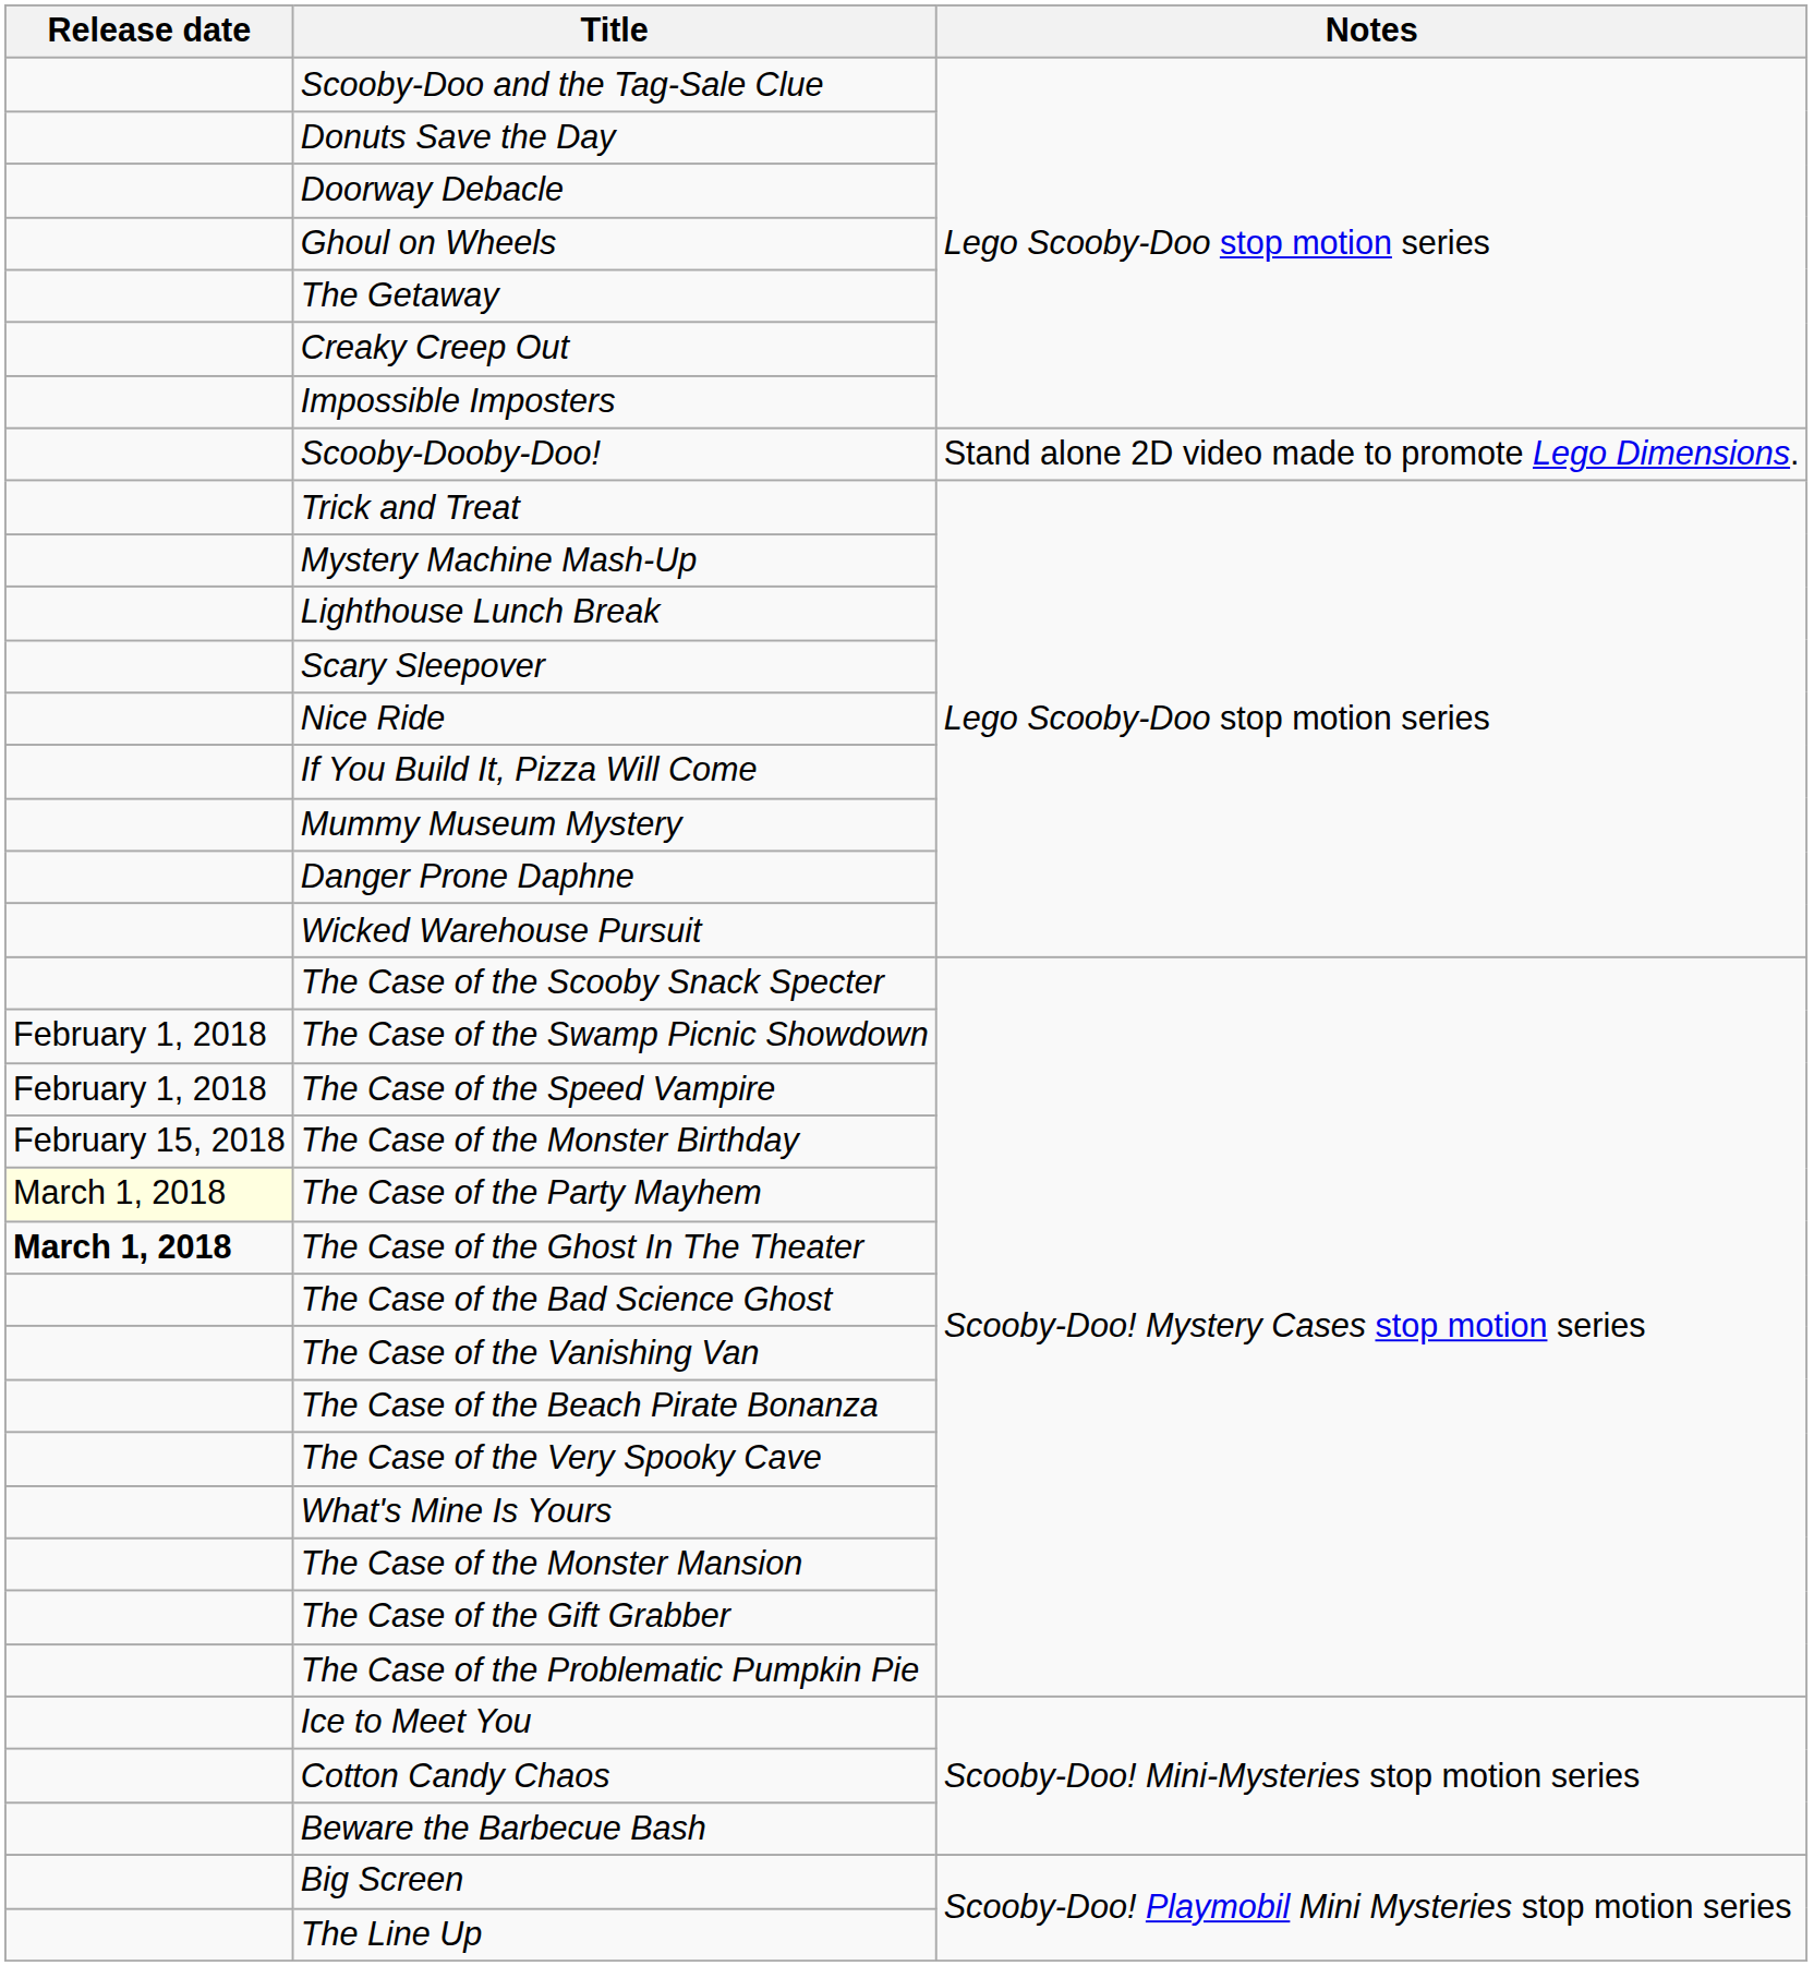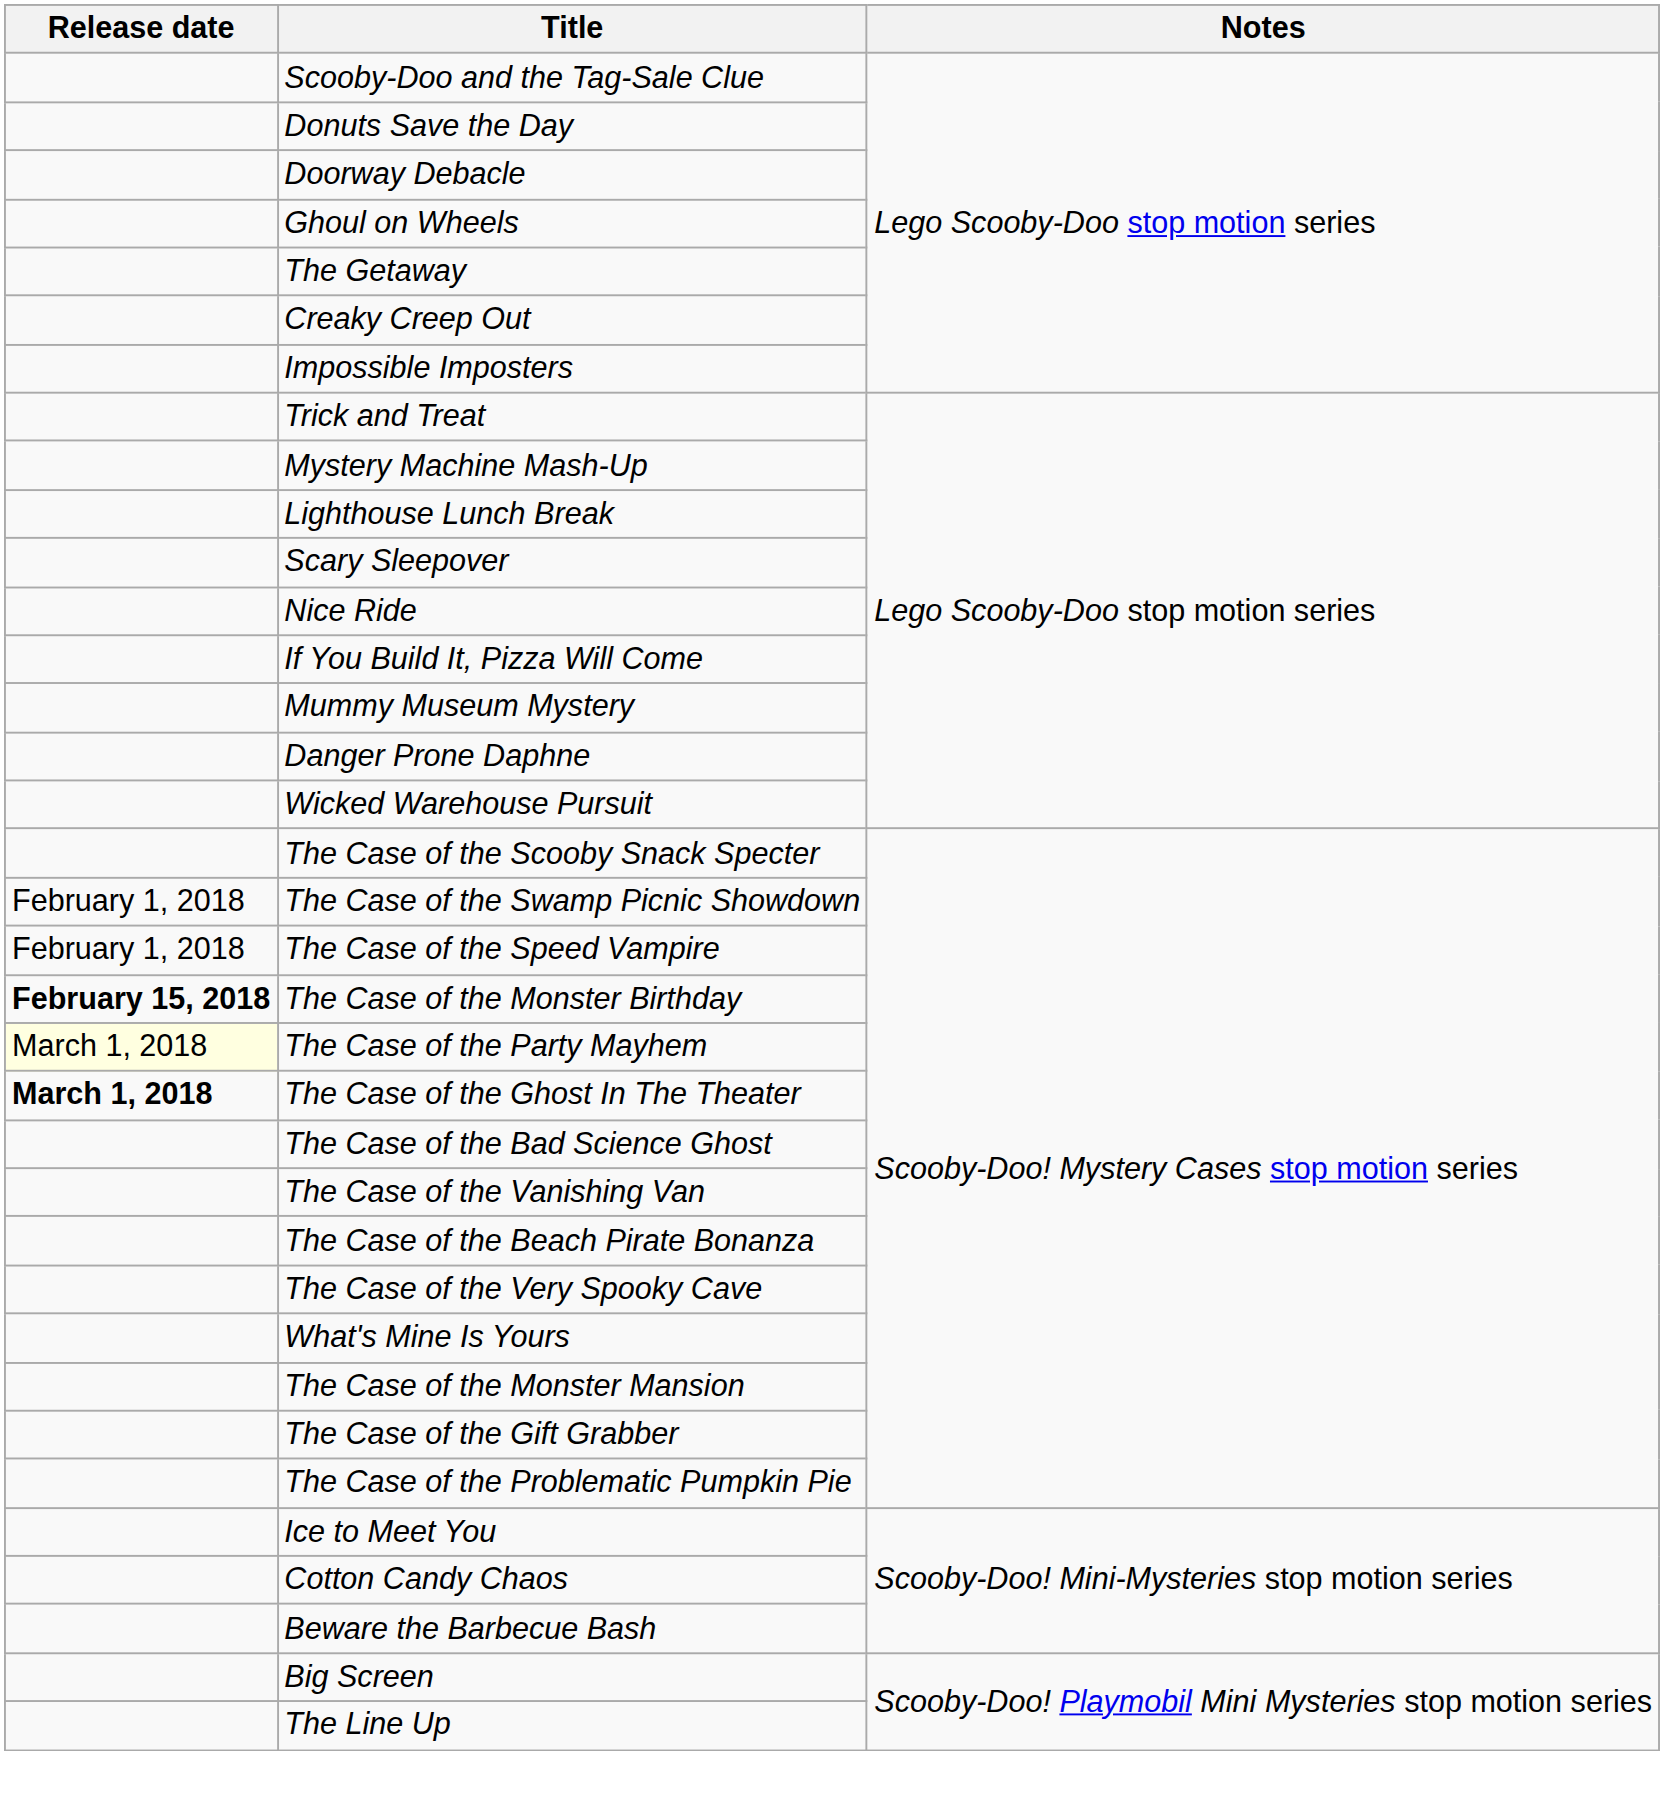 <table class="wikitable sortable">
 <tr>
 <th>Release date</th>
 <th>Title</th>
 <th class="unsortable">Notes</th>
 </tr>
 <tr>
 <td></td>
 <td><em>Scooby-Doo and the Tag-Sale Clue</em></td>
 <td rowspan="7"><em>Lego Scooby-Doo</em> <a href='#'>stop motion</a> series</td>
 </tr>
 <tr>
 <td></td>
 <td><em>Donuts Save the Day</em></td>
 </tr>
 <tr>
 <td></td>
 <td><em>Doorway Debacle</em></td>
 </tr>
 <tr>
 <td></td>
 <td><em>Ghoul on Wheels</em></td>
 </tr>
 <tr>
 <td></td>
 <td><em>The Getaway</em></td>
 </tr>
 <tr>
 <td></td>
 <td><em>Creaky Creep Out</em></td>
 </tr>
 <tr>
 <td></td>
 <td><em>Impossible Imposters</em></td>
-</tr>
-<tr>
-<td></td>
-<td><em>Scooby-Dooby-Doo!</em></td>
-<td>Stand alone 2D video made to promote <em><a href='#'>Lego Dimensions</a></em>.</td>
 </tr>
 <tr>
 <td></td>
 <td><em>Trick and Treat</em></td>
 <td rowspan="9"><em>Lego Scooby-Doo</em> stop motion series</td>
 </tr>
 <tr>
 <td></td>
 <td><em>Mystery Machine Mash-Up</em></td>
 </tr>
 <tr>
 <td></td>
 <td><em>Lighthouse Lunch Break</em></td>
 </tr>
 <tr>
 <td></td>
 <td><em>Scary Sleepover</em></td>
 </tr>
 <tr>
 <td></td>
 <td><em>Nice Ride</em></td>
 </tr>
 <tr>
 <td></td>
 <td><em>If You Build It, Pizza Will Come</em></td>
 </tr>
 <tr>
 <td></td>
 <td><em>Mummy Museum Mystery</em></td>
 </tr>
 <tr>
 <td></td>
 <td><em>Danger Prone Daphne</em></td>
 </tr>
 <tr>
 <td></td>
 <td><em>Wicked Warehouse Pursuit</em></td>
 </tr>
 <tr>
 <td></td>
 <td><em>The Case of the Scooby Snack Specter</em></td>
 <td rowspan="14"><em>Scooby-Doo! Mystery Cases</em> <a href='#'>stop motion</a> series</td>
 </tr>
 <tr>
 <td>February 1, 2018</td>
 <td><em>The Case of the Swamp Picnic Showdown</em></td>
 </tr>
 <tr>
 <td>February 1, 2018</td>
 <td><em>The Case of the Speed Vampire</em></td>
 </tr>
 <tr>
-<td>February 15, 2018</td>
+<td><strong>February 15, 2018</strong></td>
 <td><em>The Case of the Monster Birthday</em></td>
 </tr>
 <tr>
 <td style="background: lightyellow;">March 1, 2018</td>
 <td><em>The Case of the Party Mayhem</em></td>
 </tr>
 <tr>
 <td><strong>March 1, 2018</strong></td>
 <td><em>The Case of the Ghost In The Theater</em></td>
 </tr>
 <tr>
 <td></td>
 <td><em>The Case of the Bad Science Ghost</em></td>
 </tr>
 <tr>
 <td></td>
 <td><em>The Case of the Vanishing Van</em></td>
 </tr>
 <tr>
 <td></td>
 <td><em>The Case of the Beach Pirate Bonanza</em></td>
 </tr>
 <tr>
 <td></td>
 <td><em>The Case of the Very Spooky Cave</em></td>
 </tr>
 <tr>
 <td></td>
 <td><em>What's Mine Is Yours</em></td>
 </tr>
 <tr>
 <td></td>
 <td><em>The Case of the Monster Mansion</em></td>
 </tr>
 <tr>
 <td></td>
 <td><em>The Case of the Gift Grabber</em></td>
 </tr>
 <tr>
 <td></td>
 <td><em>The Case of the Problematic Pumpkin Pie</em></td>
 </tr>
 <tr>
 <td></td>
 <td><em>Ice to Meet You</em></td>
 <td rowspan="3"><em>Scooby-Doo! Mini-Mysteries</em> stop motion series</td>
 </tr>
 <tr>
 <td></td>
 <td><em>Cotton Candy Chaos</em></td>
 </tr>
 <tr>
 <td></td>
 <td><em>Beware the Barbecue Bash</em></td>
 </tr>
 <tr>
 <td></td>
 <td><em>Big Screen</em></td>
 <td rowspan="2"><em>Scooby-Doo! <a href='#'>Playmobil</a> Mini Mysteries</em> stop motion series</td>
 </tr>
 <tr>
 <td></td>
 <td><em>The Line Up</em></td>
 </tr>
 <tr>
 </tr>
 </table>
